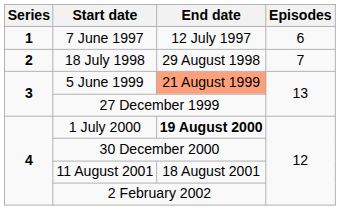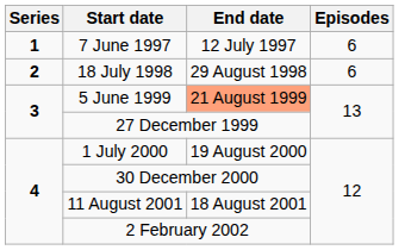 <table class="wikitable" style="text-align:center;">
 <tr>
 <th>Series</th>
 <th>Start date</th>
 <th>End date</th>
 <th>Episodes</th>
 </tr>
 <tr>
 <td><strong>1</strong></td>
 <td>7 June 1997</td>
 <td>12 July 1997</td>
 <td>6</td>
 </tr>
 <tr>
 <td><strong>2</strong></td>
 <td>18 July 1998</td>
 <td>29 August 1998</td>
-<td>7</td>
+<td>6</td>
 </tr>
 <tr>
 <td rowspan="2"><strong>3</strong></td>
 <td>5 June 1999</td>
 <td style="background: lightsalmon;">21 August 1999</td>
 <td rowspan="2">13</td>
 </tr>
 <tr>
 <td colspan="2">27 December 1999</td>
 </tr>
 <tr>
 <td rowspan="4"><strong>4</strong></td>
 <td>1 July 2000</td>
-<td><strong>19 August 2000</strong></td>
+<td>19 August 2000</td>
 <td rowspan="4">12</td>
 </tr>
 <tr>
 <td colspan="2">30 December 2000</td>
 </tr>
 <tr>
 <td>11 August 2001</td>
 <td>18 August 2001</td>
 </tr>
 <tr>
 <td colspan="2">2 February 2002</td>
 </tr>
 </table>
